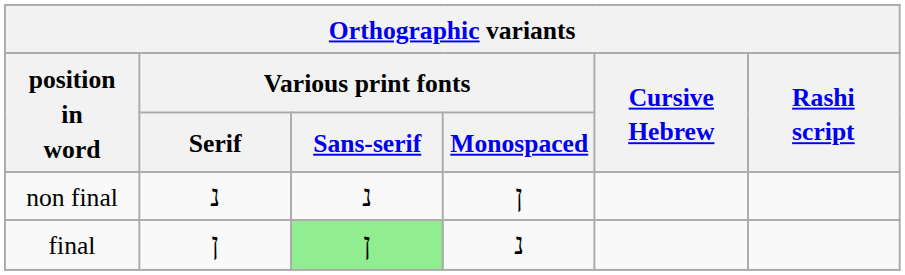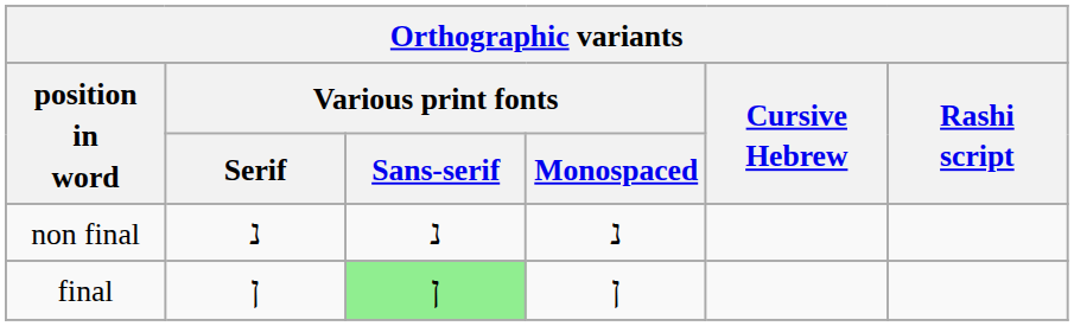 <table class=wikitable style="text-align:center;">
 <tr>
 <th colspan=6><small><a href='#'>Orthographic</a> variants</small></th>
 </tr>
 <tr>
 <th rowspan=2><small>position<br>in<br>word</small></th>
 <th colspan=3><small>Various print fonts</small></th>
 <th rowspan=2><small><a href='#'>Cursive<br>Hebrew</a></small></th>
 <th rowspan=2><small><a href='#'>Rashi<br>script</a></small></th>
 </tr>
 <tr>
 <th><small>Serif</small></th>
 <th><small><a href='#'>Sans-serif</a></small></th>
 <th><small><a href='#'>Monospaced</a></small></th>
 </tr>
 <tr>
 <td width=15%><small>non final</small></td>
 <td width=17%><span>נ</span></td>
 <td width=17%><span>נ</span></td>
-<td width=17%><span>ן</span></td>
+<td width=17%><span>נ</span></td>
 <td width=17%></td>
 <td width=17%></td>
 </tr>
 <tr>
 <td width=15%><small>final</small></td>
 <td width=17%><span>ן</span></td>
 <td width=17% style="background: lightgreen;"><span>ן</span></td>
-<td width=17%><span>נ</span></td>
+<td width=17%><span>ן</span></td>
 <td width=17%></td>
 <td width=17%></td>
 </tr>
 </table>
